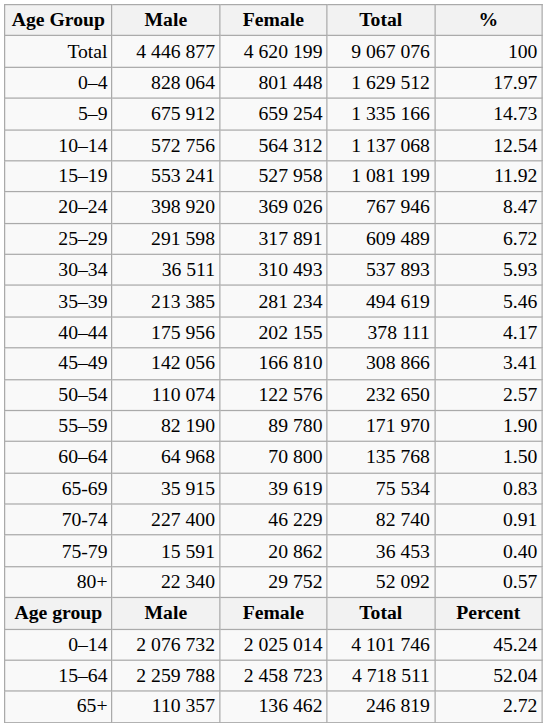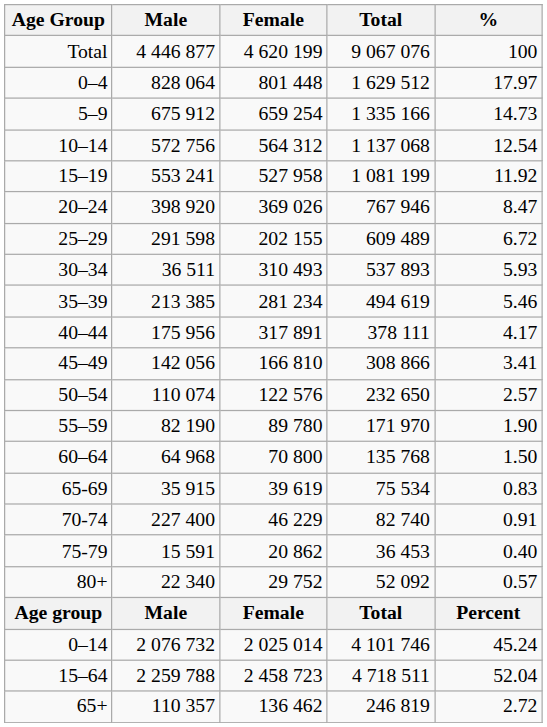 <table class="wikitable">
 <tr>
 <th width="80pt">Age Group</th>
 <th width="80pt">Male</th>
 <th width="80pt">Female</th>
 <th width="80pt">Total</th>
 <th width="80pt">%</th>
 </tr>
 <tr>
 <td align="right">Total</td>
 <td align="right">4 446 877</td>
 <td align="right">4 620 199</td>
 <td align="right">9 067 076</td>
 <td align="right">100</td>
 </tr>
 <tr>
 <td align="right">0–4</td>
 <td align="right">828 064</td>
 <td align="right">801 448</td>
 <td align="right">1 629 512</td>
 <td align="right">17.97</td>
 </tr>
 <tr>
 <td align="right">5–9</td>
 <td align="right">675 912</td>
 <td align="right">659 254</td>
 <td align="right">1 335 166</td>
 <td align="right">14.73</td>
 </tr>
 <tr>
 <td align="right">10–14</td>
 <td align="right">572 756</td>
 <td align="right">564 312</td>
 <td align="right">1 137 068</td>
 <td align="right">12.54</td>
 </tr>
 <tr>
 <td align="right">15–19</td>
 <td align="right">553 241</td>
 <td align="right">527 958</td>
 <td align="right">1 081 199</td>
 <td align="right">11.92</td>
 </tr>
 <tr>
 <td align="right">20–24</td>
 <td align="right">398 920</td>
 <td align="right">369 026</td>
 <td align="right">767 946</td>
 <td align="right">8.47</td>
 </tr>
 <tr>
 <td align="right">25–29</td>
 <td align="right">291 598</td>
-<td align="right">317 891</td>
+<td align="right">202 155</td>
 <td align="right">609 489</td>
 <td align="right">6.72</td>
 </tr>
 <tr>
 <td align="right">30–34</td>
 <td align="right">36 511</td>
 <td align="right">310 493</td>
 <td align="right">537 893</td>
 <td align="right">5.93</td>
 </tr>
 <tr>
 <td align="right">35–39</td>
 <td align="right">213 385</td>
 <td align="right">281 234</td>
 <td align="right">494 619</td>
 <td align="right">5.46</td>
 </tr>
 <tr>
 <td align="right">40–44</td>
 <td align="right">175 956</td>
-<td align="right">202 155</td>
+<td align="right">317 891</td>
 <td align="right">378 111</td>
 <td align="right">4.17</td>
 </tr>
 <tr>
 <td align="right">45–49</td>
 <td align="right">142 056</td>
 <td align="right">166 810</td>
 <td align="right">308 866</td>
 <td align="right">3.41</td>
 </tr>
 <tr>
 <td align="right">50–54</td>
 <td align="right">110 074</td>
 <td align="right">122 576</td>
 <td align="right">232 650</td>
 <td align="right">2.57</td>
 </tr>
 <tr>
 <td align="right">55–59</td>
 <td align="right">82 190</td>
 <td align="right">89 780</td>
 <td align="right">171 970</td>
 <td align="right">1.90</td>
 </tr>
 <tr>
 <td align="right">60–64</td>
 <td align="right">64 968</td>
 <td align="right">70 800</td>
 <td align="right">135 768</td>
 <td align="right">1.50</td>
 </tr>
 <tr>
 <td align="right">65-69</td>
 <td align="right">35 915</td>
 <td align="right">39 619</td>
 <td align="right">75 534</td>
 <td align="right">0.83</td>
 </tr>
 <tr>
 <td align="right">70-74</td>
 <td align="right">227 400</td>
 <td align="right">46 229</td>
 <td align="right">82 740</td>
 <td align="right">0.91</td>
 </tr>
 <tr>
 <td align="right">75-79</td>
 <td align="right">15 591</td>
 <td align="right">20 862</td>
 <td align="right">36 453</td>
 <td align="right">0.40</td>
 </tr>
 <tr>
 <td align="right">80+</td>
 <td align="right">22 340</td>
 <td align="right">29 752</td>
 <td align="right">52 092</td>
 <td align="right">0.57</td>
 </tr>
 <tr>
 <th width="50">Age group</th>
 <th width="80pt">Male</th>
 <th width="80">Female</th>
 <th width="80">Total</th>
 <th width="50">Percent</th>
 </tr>
 <tr>
 <td align="right">0–14</td>
 <td align="right">2 076 732</td>
 <td align="right">2 025 014</td>
 <td align="right">4 101 746</td>
 <td align="right">45.24</td>
 </tr>
 <tr>
 <td align="right">15–64</td>
 <td align="right">2 259 788</td>
 <td align="right">2 458 723</td>
 <td align="right">4 718 511</td>
 <td align="right">52.04</td>
 </tr>
 <tr>
 <td align="right">65+</td>
 <td align="right">110 357</td>
 <td align="right">136 462</td>
 <td align="right">246 819</td>
 <td align="right">2.72</td>
 </tr>
 <tr>
 </tr>
 </table>
